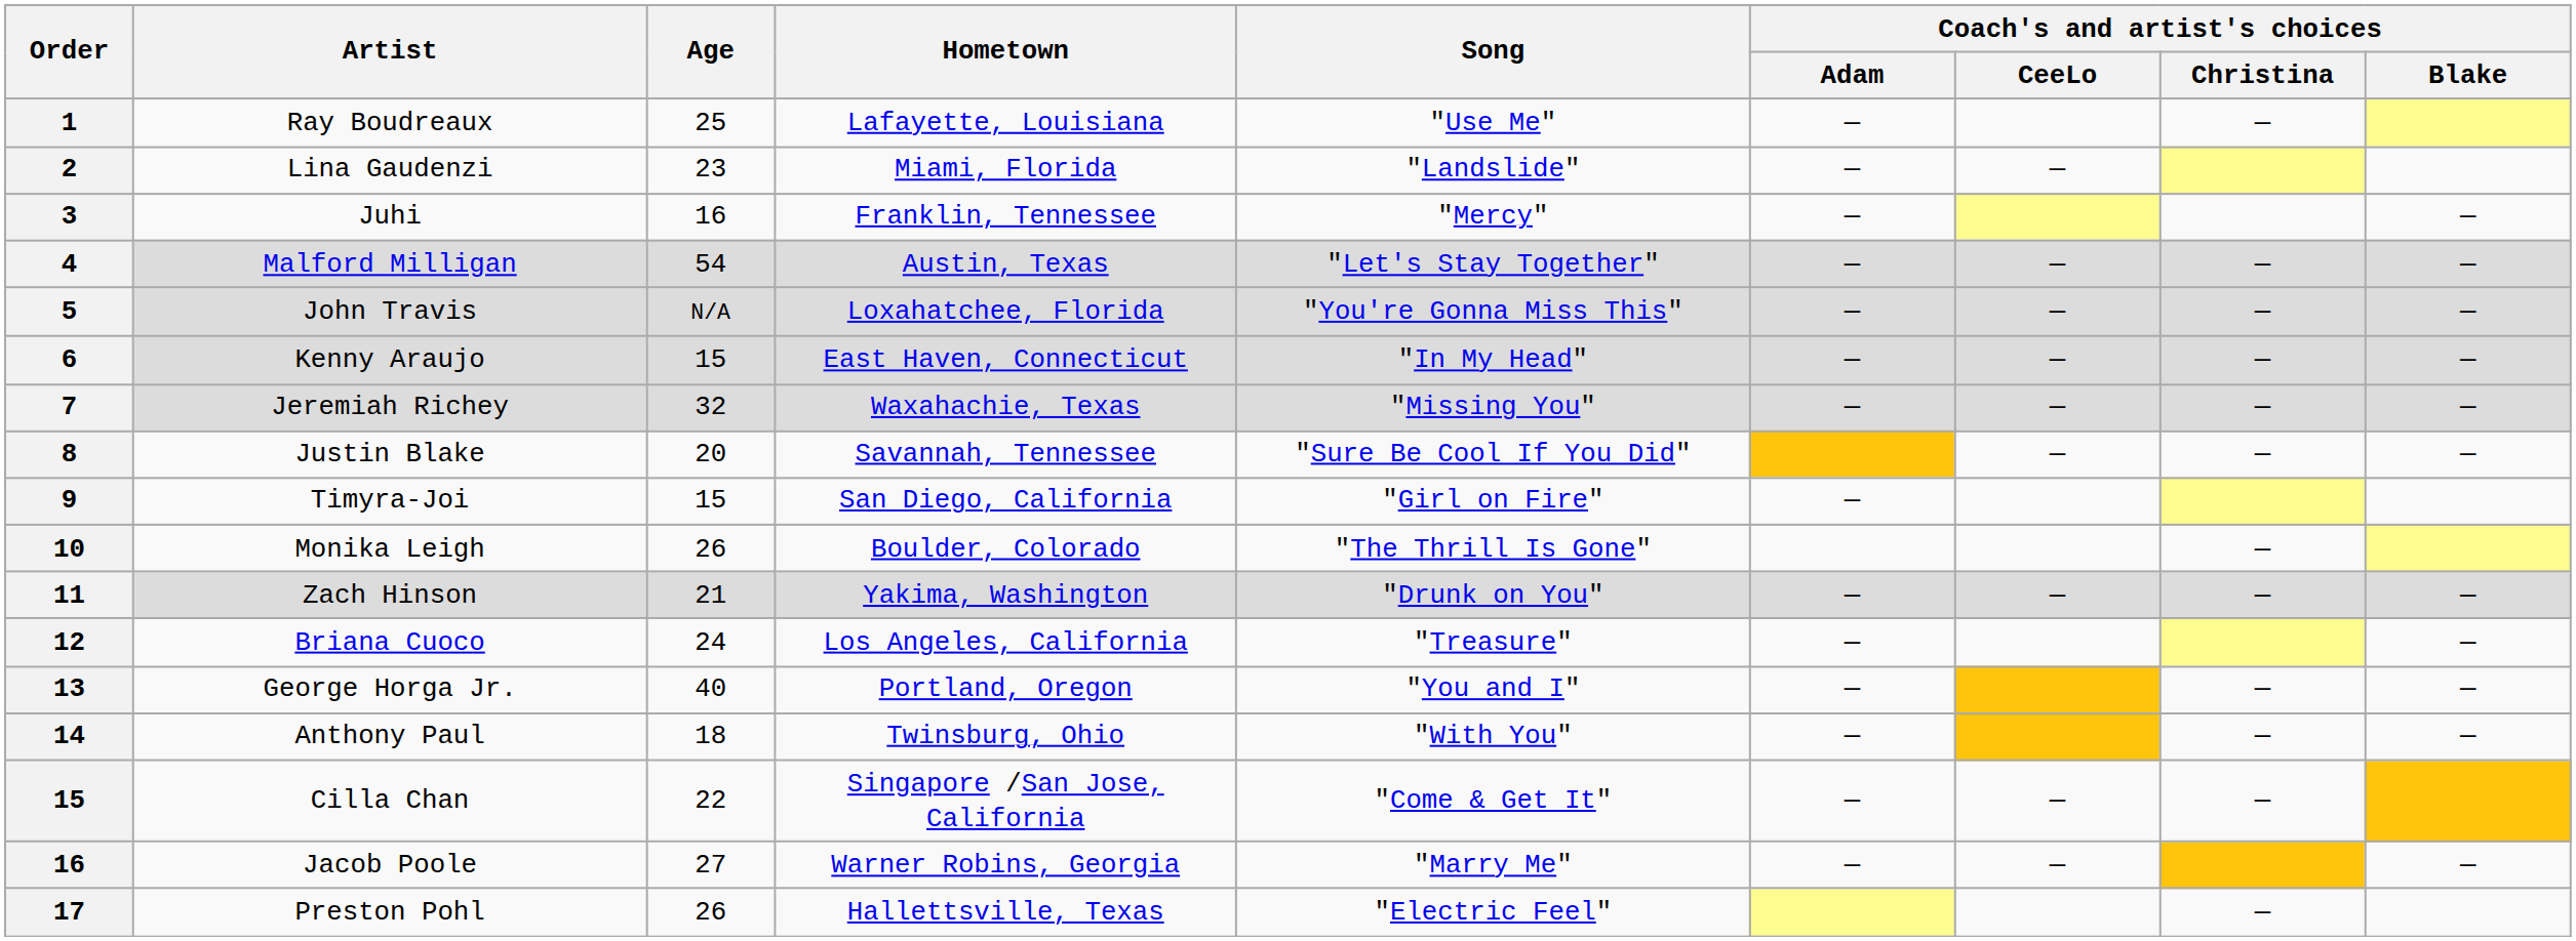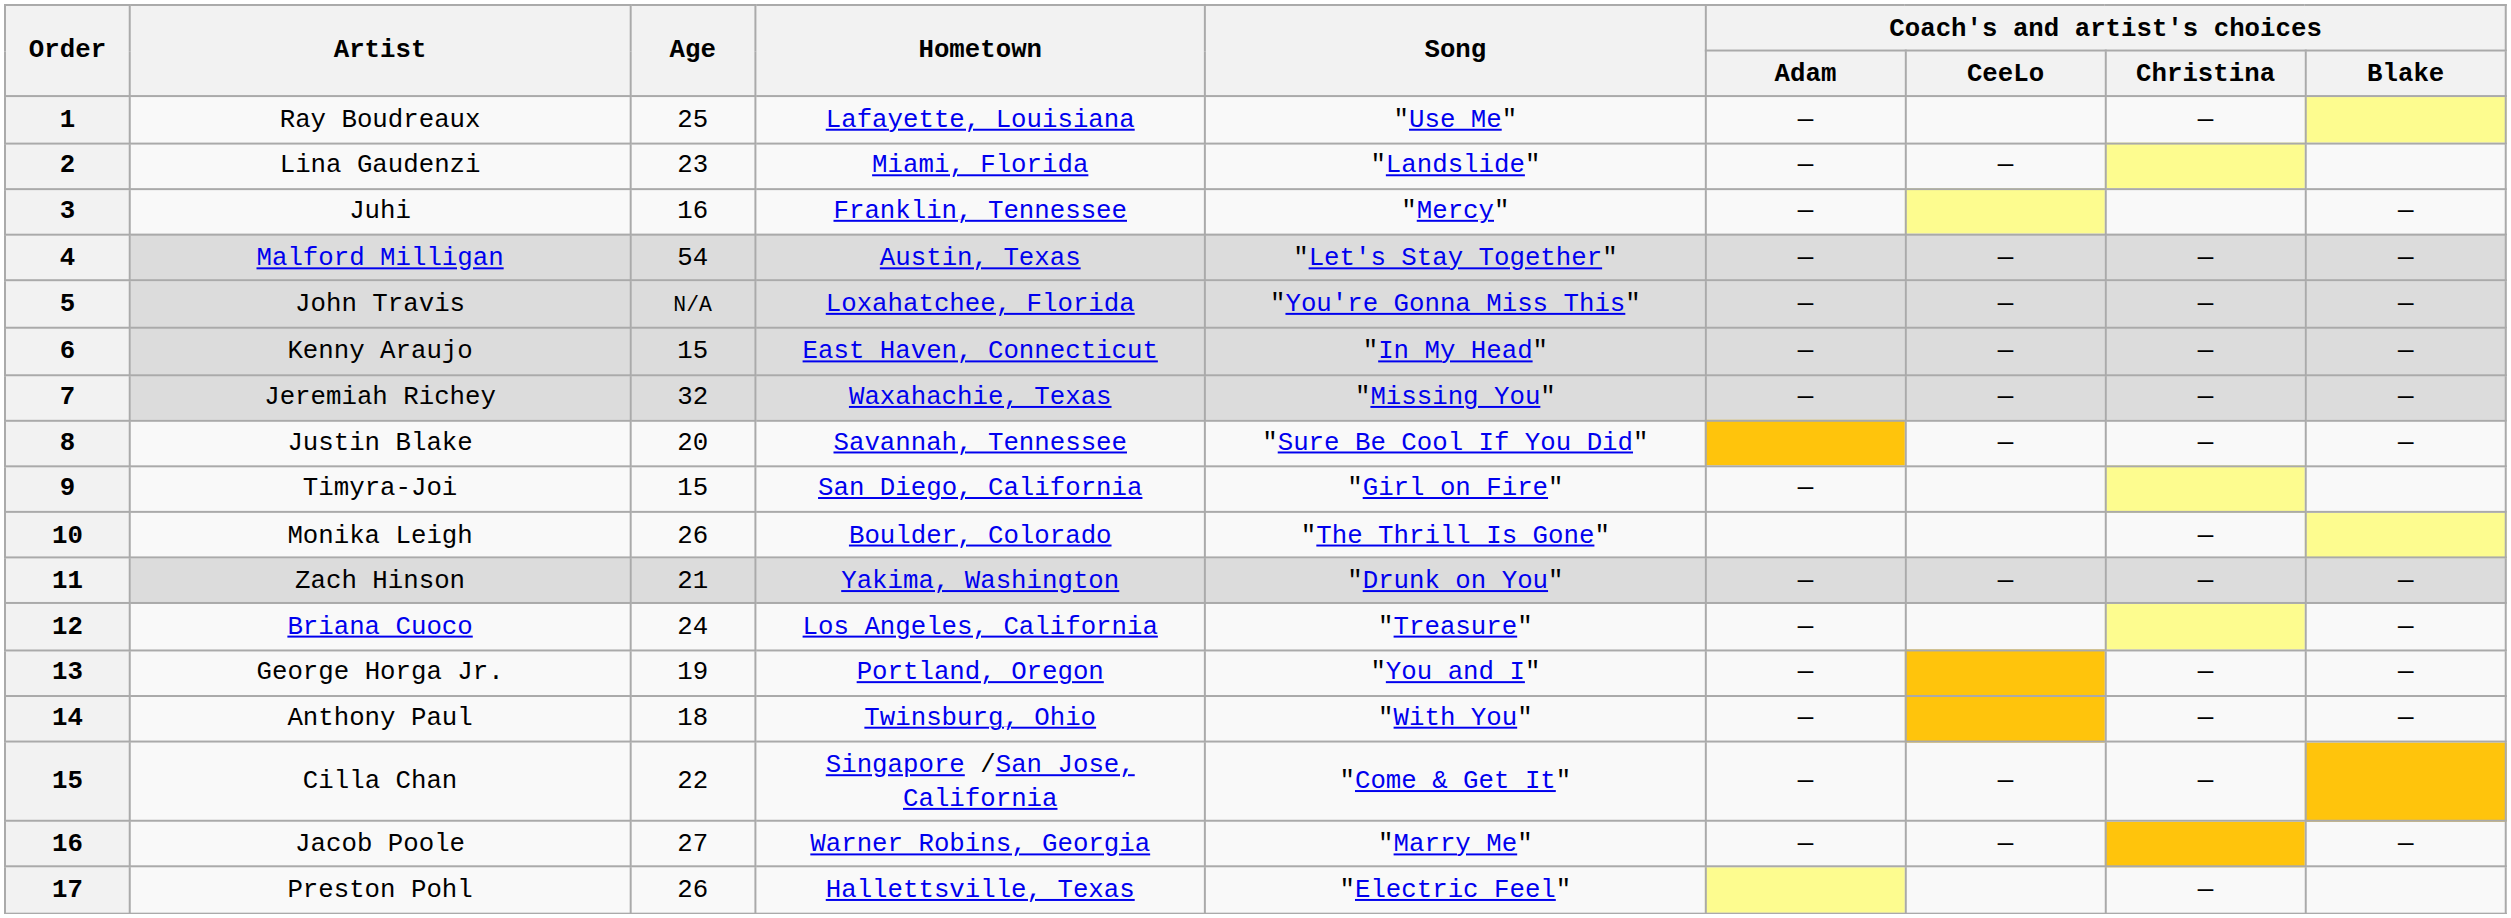 <table class="wikitable" style="text-align:center; line-height:17px; width:100%;">
 <tr>
 <th scope="col" rowspan="2" width="05%">Order</th>
 <th scope="col" rowspan="2" width="20%">Artist</th>
 <th scope="col" rowspan="2" width="05%">Age</th>
 <th scope="col" rowspan="2" width="18%">Hometown</th>
 <th scope="col" rowspan="2" width="20%">Song</th>
 <th scope="col" colspan="4" width="32%">Coach's and artist's choices</th>
 </tr>
 <tr>
 <th width="08%">Adam</th>
 <th width="08%">CeeLo</th>
 <th width="08%">Christina</th>
 <th width="08%">Blake</th>
 </tr>
 <tr>
 <th>1</th>
 <td>Ray Boudreaux</td>
 <td>25</td>
 <td><a href='#'>Lafayette, Louisiana</a></td>
 <td>"<a href='#'>Use Me</a>"</td>
 <td>—</td>
 <td><strong></strong></td>
 <td>—</td>
 <td style="background:#fdfc8f;"><strong></strong></td>
 </tr>
 <tr>
 <th>2</th>
 <td>Lina Gaudenzi</td>
 <td>23</td>
 <td><a href='#'>Miami, Florida</a></td>
 <td>"<a href='#'>Landslide</a>"</td>
 <td>—</td>
 <td>—</td>
 <td style="background:#fdfc8f;"><strong></strong></td>
 <td><strong></strong></td>
 </tr>
 <tr>
 <th>3</th>
 <td>Juhi</td>
 <td>16</td>
 <td><a href='#'>Franklin, Tennessee</a></td>
 <td>"<a href='#'>Mercy</a>"</td>
 <td>—</td>
 <td style="background:#fdfc8f;"><strong></strong></td>
 <td><strong></strong></td>
 <td>—</td>
 </tr>
 <tr>
 <th>4</th>
 <td style="background:#DCDCDC;"><a href='#'>Malford Milligan</a></td>
 <td style="background:#DCDCDC;">54</td>
 <td style="background:#DCDCDC;"><a href='#'>Austin, Texas</a></td>
 <td style="background:#DCDCDC;">"<a href='#'>Let's Stay Together</a>"</td>
 <td style="background:#DCDCDC;">—</td>
 <td style="background:#DCDCDC;">—</td>
 <td style="background:#DCDCDC;">—</td>
 <td style="background:#DCDCDC;">—</td>
 </tr>
 <tr>
 <th>5</th>
 <td style="background:#DCDCDC;">John Travis</td>
 <td style="background:#DCDCDC;"><small>N/A</small></td>
 <td style="background:#DCDCDC;"><a href='#'>Loxahatchee, Florida</a></td>
 <td style="background:#DCDCDC;">"<a href='#'>You're Gonna Miss This</a>"</td>
 <td style="background:#DCDCDC;">—</td>
 <td style="background:#DCDCDC;">—</td>
 <td style="background:#DCDCDC;">—</td>
 <td style="background:#DCDCDC;">—</td>
 </tr>
 <tr>
 <th>6</th>
 <td style="background:#DCDCDC;">Kenny Araujo</td>
 <td style="background:#DCDCDC;">15</td>
 <td style="background:#DCDCDC;"><a href='#'>East Haven, Connecticut</a></td>
 <td style="background:#DCDCDC;">"<a href='#'>In My Head</a>"</td>
 <td style="background:#DCDCDC;">—</td>
 <td style="background:#DCDCDC;">—</td>
 <td style="background:#DCDCDC;">—</td>
 <td style="background:#DCDCDC;">—</td>
 </tr>
 <tr>
 <th>7</th>
 <td style="background:#DCDCDC;">Jeremiah Richey</td>
 <td style="background:#DCDCDC;">32</td>
 <td style="background:#DCDCDC;"><a href='#'>Waxahachie, Texas</a></td>
 <td style="background:#DCDCDC;">"<a href='#'>Missing You</a>"</td>
 <td style="background:#DCDCDC;">—</td>
 <td style="background:#DCDCDC;">—</td>
 <td style="background:#DCDCDC;">—</td>
 <td style="background:#DCDCDC;">—</td>
 </tr>
 <tr>
 <th>8</th>
 <td>Justin Blake</td>
 <td>20</td>
 <td><a href='#'>Savannah, Tennessee</a></td>
 <td>"<a href='#'>Sure Be Cool If You Did</a>"</td>
 <td style="background:#FFC40C;"><strong></strong></td>
 <td>—</td>
 <td>—</td>
 <td>—</td>
 </tr>
 <tr>
 <th>9</th>
 <td>Timyra-Joi</td>
 <td>15</td>
 <td><a href='#'>San Diego, California</a></td>
 <td>"<a href='#'>Girl on Fire</a>"</td>
 <td>—</td>
 <td><strong></strong></td>
 <td style="background:#fdfc8f;"><strong></strong></td>
 <td><strong></strong></td>
 </tr>
 <tr>
 <th>10</th>
 <td>Monika Leigh</td>
 <td>26</td>
 <td><a href='#'>Boulder, Colorado</a></td>
 <td>"<a href='#'>The Thrill Is Gone</a>"</td>
 <td><strong></strong></td>
 <td><strong></strong></td>
 <td>—</td>
 <td style="background:#fdfc8f;"><strong></strong></td>
 </tr>
 <tr>
 <th>11</th>
 <td style="background:#DCDCDC;">Zach Hinson</td>
 <td style="background:#DCDCDC;">21</td>
 <td style="background:#DCDCDC;"><a href='#'>Yakima, Washington</a></td>
 <td style="background:#DCDCDC;">"<a href='#'>Drunk on You</a>"</td>
 <td style="background:#DCDCDC;">—</td>
 <td style="background:#DCDCDC;">—</td>
 <td style="background:#DCDCDC;">—</td>
 <td style="background:#DCDCDC;">—</td>
 </tr>
 <tr>
 <th>12</th>
 <td><a href='#'>Briana Cuoco</a></td>
 <td>24</td>
 <td><a href='#'>Los Angeles, California</a></td>
 <td>"<a href='#'>Treasure</a>"</td>
 <td>—</td>
 <td><strong></strong></td>
 <td style="background:#fdfc8f;"><strong></strong></td>
 <td>—</td>
 </tr>
 <tr>
 <th>13</th>
 <td>George Horga Jr.</td>
-<td>40</td>
+<td>19</td>
 <td><a href='#'>Portland, Oregon</a></td>
 <td>"<a href='#'>You and I</a>"</td>
 <td>—</td>
 <td style="background:#FFC40C;"><strong></strong></td>
 <td>—</td>
 <td>—</td>
 </tr>
 <tr>
 <th>14</th>
 <td>Anthony Paul</td>
 <td>18</td>
 <td><a href='#'>Twinsburg, Ohio</a></td>
 <td>"<a href='#'>With You</a>"</td>
 <td>—</td>
 <td style="background:#FFC40C;"><strong></strong></td>
 <td>—</td>
 <td>—</td>
 </tr>
 <tr>
 <th>15</th>
 <td>Cilla Chan</td>
 <td>22</td>
 <td><a href='#'>Singapore</a> /<a href='#'>San Jose, California</a></td>
 <td>"<a href='#'>Come & Get It</a>"</td>
 <td>—</td>
 <td>—</td>
 <td>—</td>
 <td style="background:#FFC40C;"><strong></strong></td>
 </tr>
 <tr>
 <th>16</th>
 <td>Jacob Poole</td>
 <td>27</td>
 <td><a href='#'>Warner Robins, Georgia</a></td>
 <td>"<a href='#'>Marry Me</a>"</td>
 <td>—</td>
 <td>—</td>
 <td style="background:#FFC40C;"><strong></strong></td>
 <td>—</td>
 </tr>
 <tr>
 <th>17</th>
 <td>Preston Pohl</td>
 <td>26</td>
 <td><a href='#'>Hallettsville, Texas</a></td>
 <td>"<a href='#'>Electric Feel</a>"</td>
 <td style="background:#fdfc8f;"><strong></strong></td>
 <td><strong></strong></td>
 <td>—</td>
 <td><strong></strong></td>
 </tr>
 <tr>
 </tr>
 </table>
